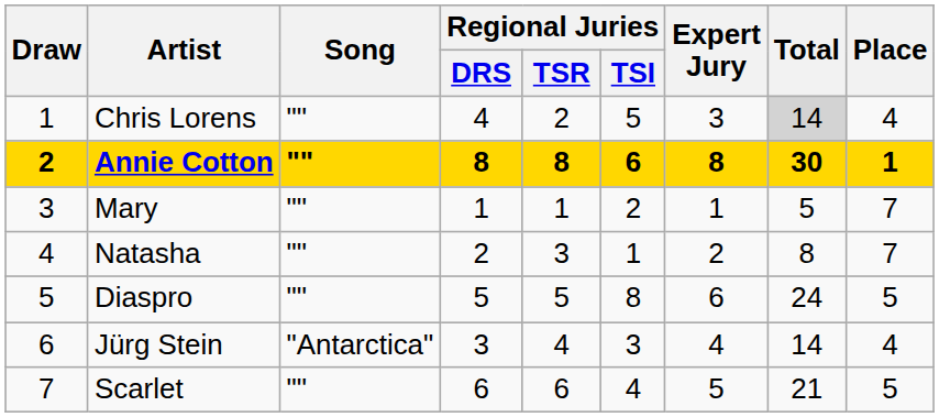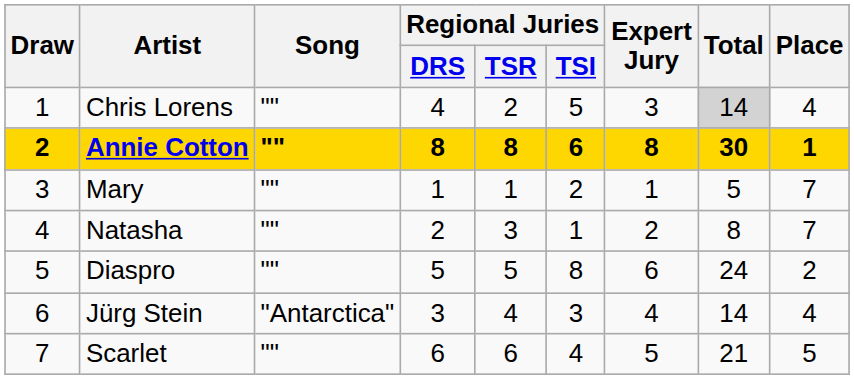 <table class="sortable wikitable" style="margin: 1em auto 1em auto; text-align:center">
 <tr>
 <th rowspan="2">Draw</th>
 <th rowspan="2">Artist</th>
 <th rowspan="2">Song</th>
 <th colspan="3">Regional Juries</th>
 <th rowspan="2">Expert <br> Jury</th>
 <th rowspan="2">Total</th>
 <th rowspan="2">Place</th>
 </tr>
 <tr>
 <th><a href='#'>DRS</a></th>
 <th><a href='#'>TSR</a></th>
 <th><a href='#'>TSI</a></th>
 </tr>
 <tr>
 <td>1</td>
 <td align="left">Chris Lorens</td>
 <td align="left">""</td>
 <td>4</td>
 <td>2</td>
 <td>5</td>
 <td>3</td>
 <td style="background: lightgrey;">14</td>
 <td>4</td>
 </tr>
 <tr style="font-weight:bold; background:gold;">
 <td>2</td>
 <td align="left"><a href='#'>Annie Cotton</a></td>
 <td align="left">""</td>
 <td>8</td>
 <td>8</td>
 <td>6</td>
 <td>8</td>
 <td>30</td>
 <td>1</td>
 </tr>
 <tr>
 <td>3</td>
 <td align="left">Mary</td>
 <td align="left">""</td>
 <td>1</td>
 <td>1</td>
 <td>2</td>
 <td>1</td>
 <td>5</td>
 <td>7</td>
 </tr>
 <tr>
 <td>4</td>
 <td align="left">Natasha</td>
 <td align="left">""</td>
 <td>2</td>
 <td>3</td>
 <td>1</td>
 <td>2</td>
 <td>8</td>
 <td>7</td>
 </tr>
 <tr>
 <td>5</td>
 <td align="left">Diaspro</td>
 <td align="left">""</td>
 <td>5</td>
 <td>5</td>
 <td>8</td>
 <td>6</td>
 <td>24</td>
-<td>5</td>
+<td>2</td>
 </tr>
 <tr>
 <td>6</td>
 <td align="left">Jürg Stein</td>
 <td align="left">"Antarctica"</td>
 <td>3</td>
 <td>4</td>
 <td>3</td>
 <td>4</td>
 <td>14</td>
 <td>4</td>
 </tr>
 <tr>
 <td>7</td>
 <td align="left">Scarlet</td>
 <td align="left">""</td>
 <td>6</td>
 <td>6</td>
 <td>4</td>
 <td>5</td>
 <td>21</td>
 <td>5</td>
 </tr>
 </table>
